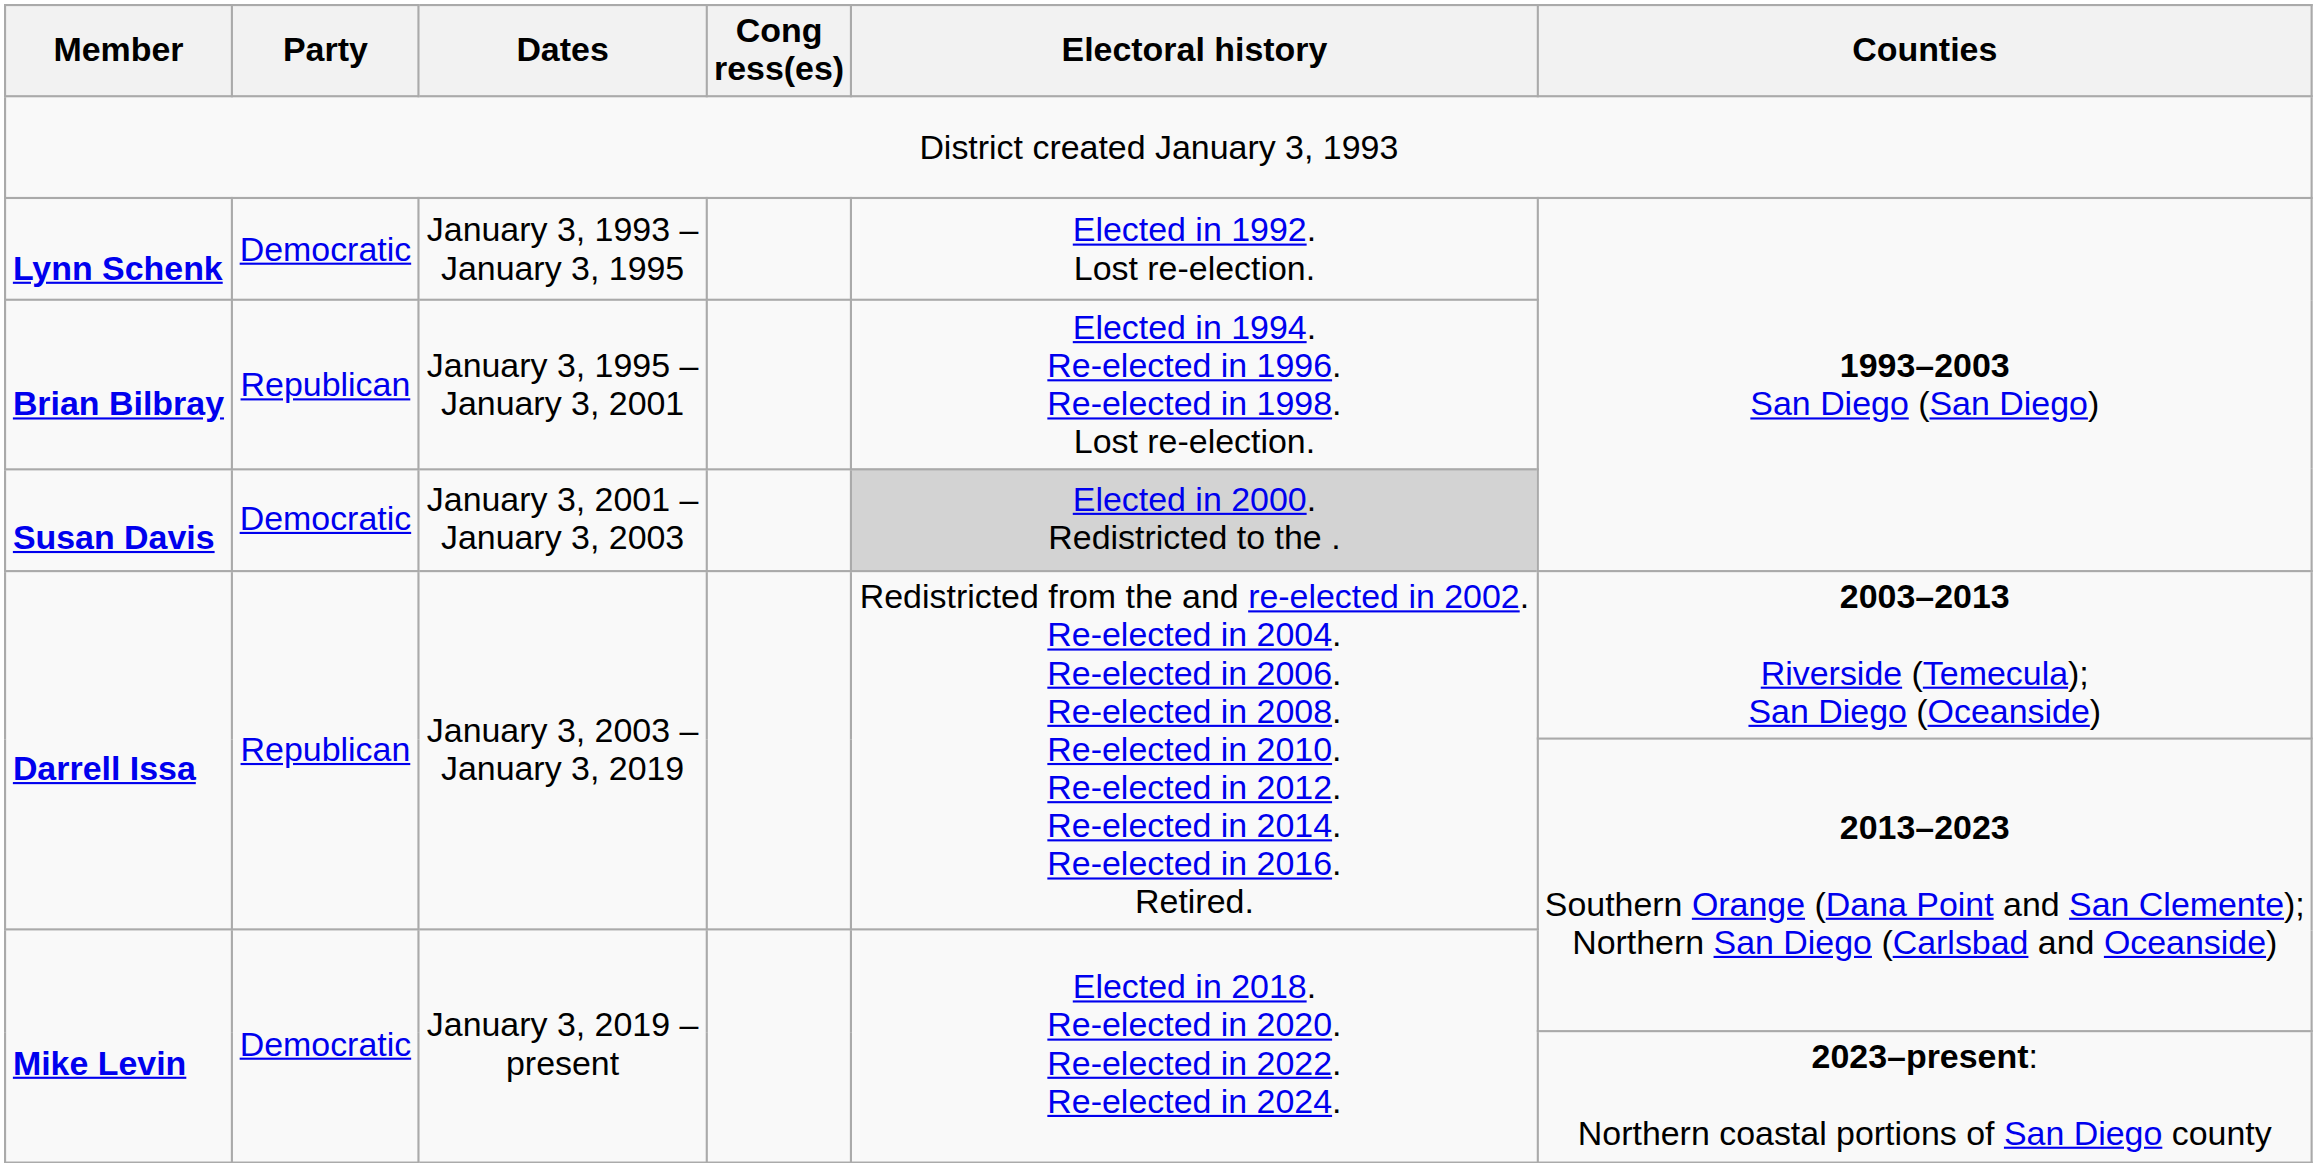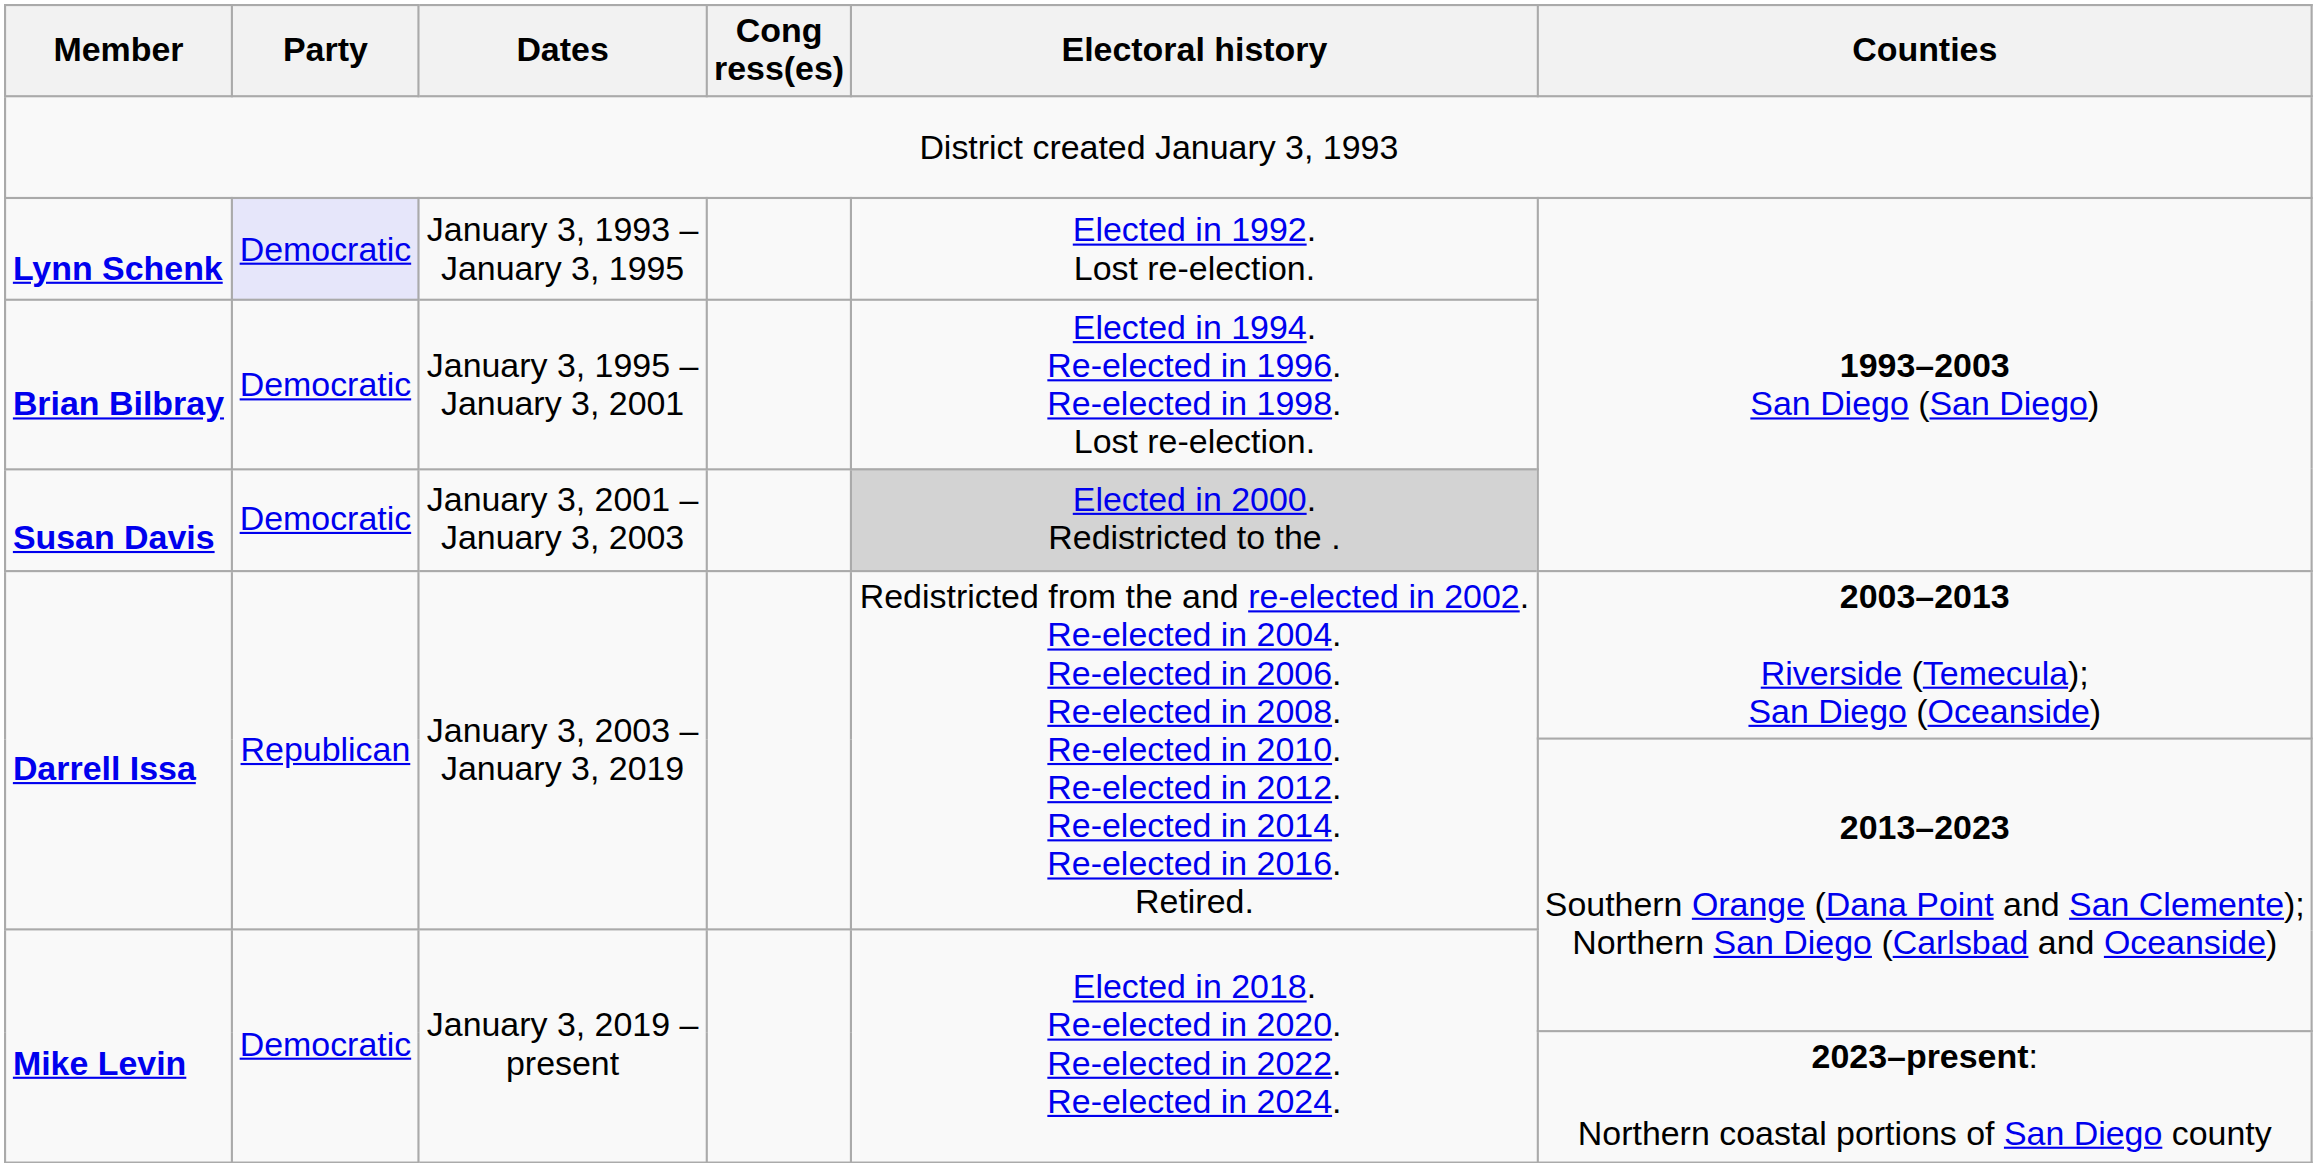 <table class=wikitable style="text-align:center">
 <tr>
 <th>Member</th>
 <th>Party</th>
 <th>Dates</th>
 <th>Cong<br>ress(es)</th>
 <th>Electoral history</th>
 <th>Counties</th>
 </tr>
 <tr style="height:3em">
 <td colspan=6>District created January 3, 1993</td>
 </tr>
 <tr style="height:3em">
 <td align=left><br><strong><a href='#'>Lynn Schenk</a></strong><br></td>
-<td><a href='#'>Democratic</a></td>
+<td style="background: lavender;"><a href='#'>Democratic</a></td>
 <td nowrap>January 3, 1993 –<br>January 3, 1995</td>
 <td></td>
 <td><a href='#'>Elected in 1992</a>.<br>Lost re-election.</td>
 <td rowspan=3><strong>1993–2003</strong><br><a href='#'>San Diego</a> (<a href='#'>San Diego</a>)</td>
 </tr>
 <tr style="height:3em">
 <td align=left><br><strong><a href='#'>Brian Bilbray</a></strong><br></td>
-<td><a href='#'>Republican</a></td>
+<td><a href='#'>Democratic</a></td>
 <td nowrap>January 3, 1995 –<br>January 3, 2001</td>
 <td></td>
 <td><a href='#'>Elected in 1994</a>.<br><a href='#'>Re-elected in 1996</a>.<br><a href='#'>Re-elected in 1998</a>.<br>Lost re-election.</td>
 </tr>
 <tr style="height:3em">
 <td align=left><br><strong><a href='#'>Susan Davis</a></strong><br></td>
 <td><a href='#'>Democratic</a></td>
 <td nowrap>January 3, 2001 –<br>January 3, 2003</td>
 <td></td>
 <td style="background: lightgrey;"><a href='#'>Elected in 2000</a>.<br> Redistricted to the .</td>
 </tr>
 <tr style="height:3em">
 <td rowspan=2 align=left><br><strong><a href='#'>Darrell Issa</a></strong><br></td>
 <td rowspan=2 ><a href='#'>Republican</a></td>
 <td rowspan=2 nowrap>January 3, 2003 –<br>January 3, 2019</td>
 <td rowspan=2></td>
 <td rowspan=2>Redistricted from the  and <a href='#'>re-elected in 2002</a>.<br><a href='#'>Re-elected in 2004</a>.<br><a href='#'>Re-elected in 2006</a>.<br><a href='#'>Re-elected in 2008</a>.<br><a href='#'>Re-elected in 2010</a>.<br><a href='#'>Re-elected in 2012</a>.<br><a href='#'>Re-elected in 2014</a>.<br><a href='#'>Re-elected in 2016</a>.<br>Retired.</td>
 <td><strong>2003–2013</strong><br><br><a href='#'>Riverside</a> (<a href='#'>Temecula</a>);<br><a href='#'>San Diego</a> (<a href='#'>Oceanside</a>)</td>
 </tr>
 <tr style="height:3em">
 <td rowspan=2><strong>2013–2023</strong><br><br>Southern <a href='#'>Orange</a> (<a href='#'>Dana Point</a> and <a href='#'>San Clemente</a>);<br>Northern <a href='#'>San Diego</a> (<a href='#'>Carlsbad</a> and <a href='#'>Oceanside</a>)</td>
 </tr>
 <tr style="height:3em">
 <td rowspan=2 align=left><br><strong><a href='#'>Mike Levin</a></strong><br></td>
 <td rowspan=2 ><a href='#'>Democratic</a></td>
 <td rowspan=2 nowrap>January 3, 2019 –<br>present</td>
 <td rowspan=2></td>
 <td rowspan=2><a href='#'>Elected in 2018</a>.<br><a href='#'>Re-elected in 2020</a>.<br><a href='#'>Re-elected in 2022</a>.<br><a href='#'>Re-elected in 2024</a>.</td>
 </tr>
 <tr style="height:3em">
 <td><strong>2023–present</strong>:<br><br>Northern coastal  portions of <a href='#'>San Diego</a> county</td>
 </tr>
 </table>
